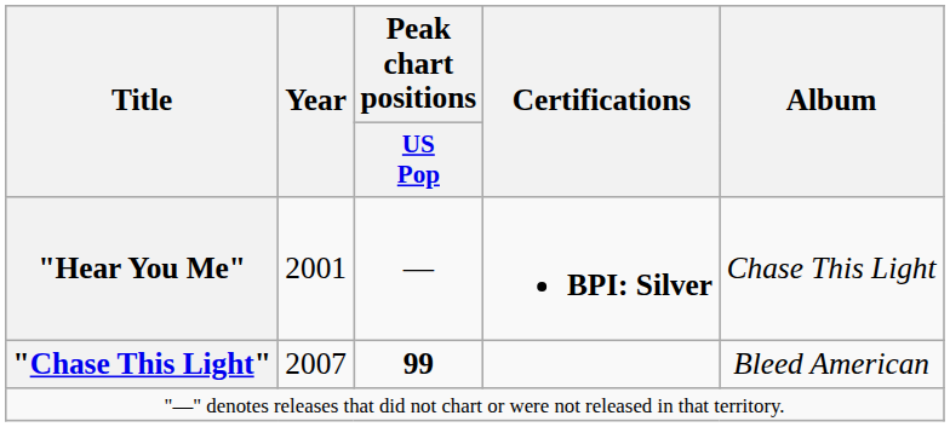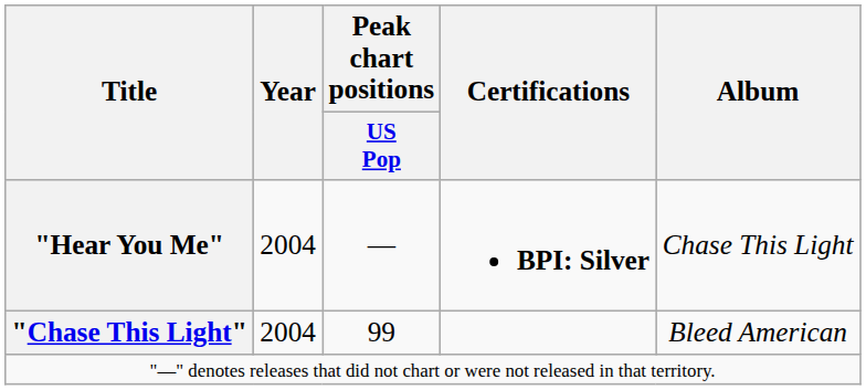 <table class="wikitable plainrowheaders" style="text-align:center;">
 <tr>
 <th rowspan="2">Title</th>
 <th rowspan="2">Year</th>
 <th colspan="1">Peak chart<br>positions</th>
 <th rowspan="2">Certifications</th>
 <th rowspan="2">Album</th>
 </tr>
 <tr style="font-size:smaller;">
 <th width="30"><a href='#'>US<br>Pop</a><br></th>
 </tr>
 <tr>
 <th scope="row">"Hear You Me"</th>
-<td>2001</td>
+<td>2004</td>
 <td>—</td>
 <td><strong><br><ul><li>BPI: Silver</li></ul></strong></td>
 <td><em>Chase This Light</em></td>
 </tr>
 <tr>
 <th scope="row">"<a href='#'>Chase This Light</a>"</th>
-<td>2007</td>
-<td><strong>99</strong></td>
+<td>2004</td>
+<td>99</td>
 <td></td>
 <td><em>Bleed American</em></td>
 </tr>
 <tr>
 <td align="center" colspan="15" style="font-size: 8pt">"—" denotes releases that did not chart or were not released in that territory.</td>
 </tr>
 </table>
